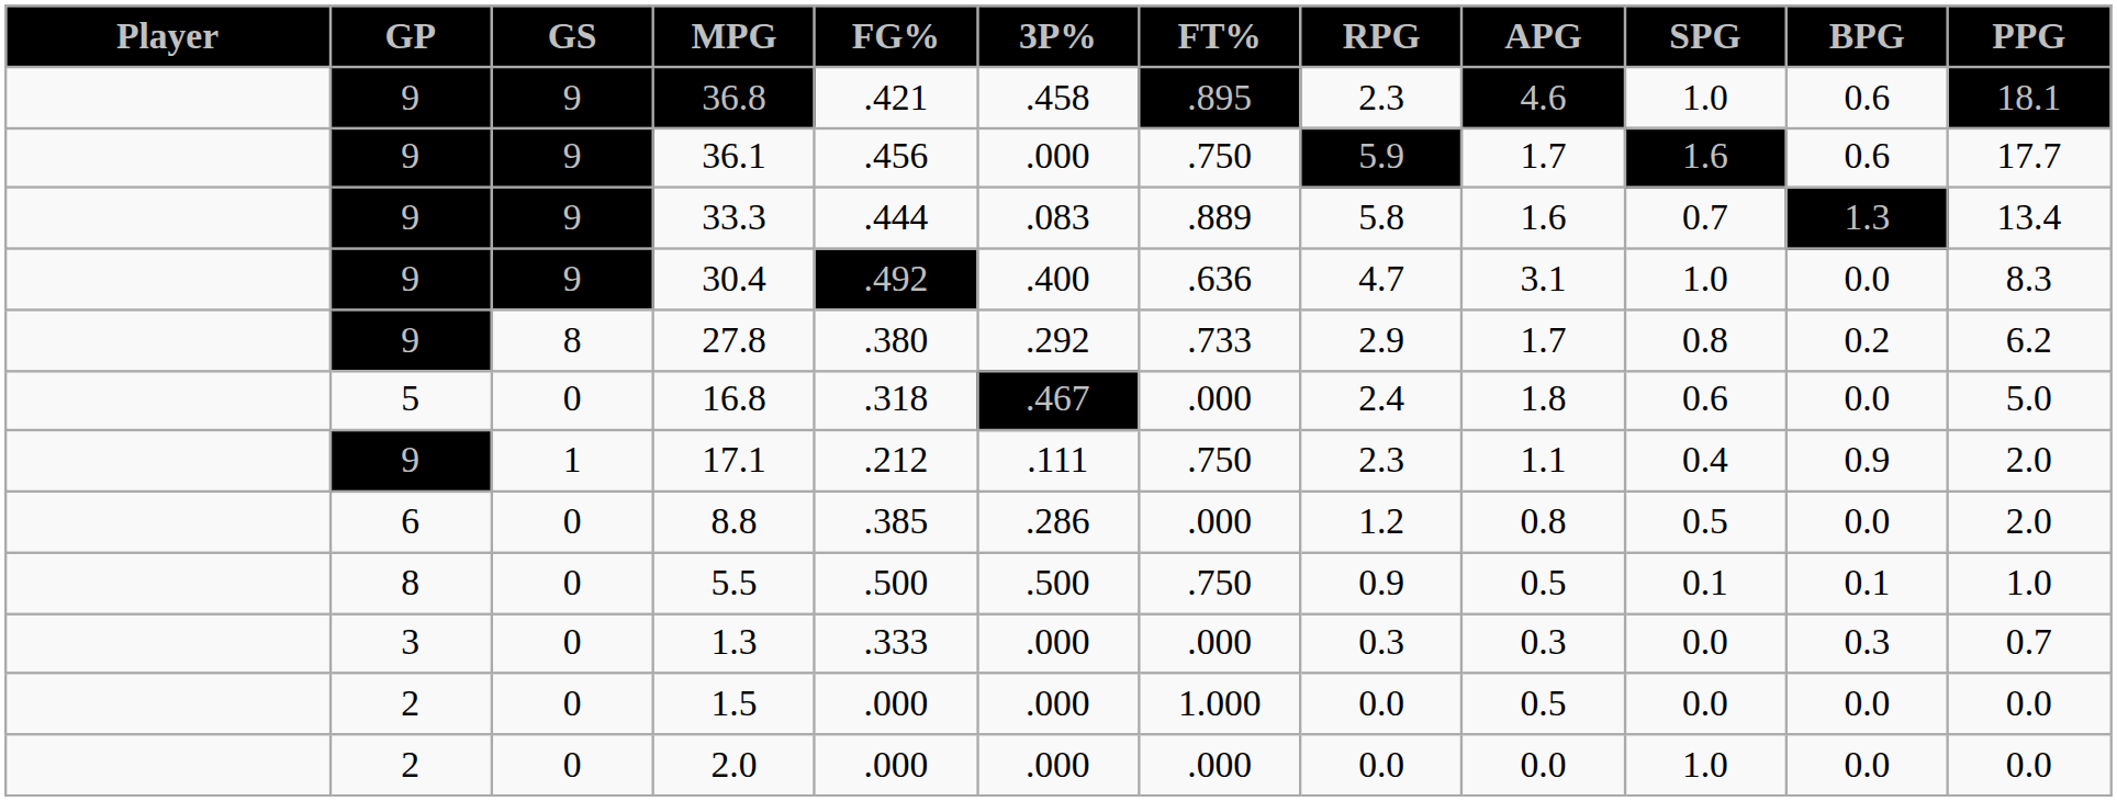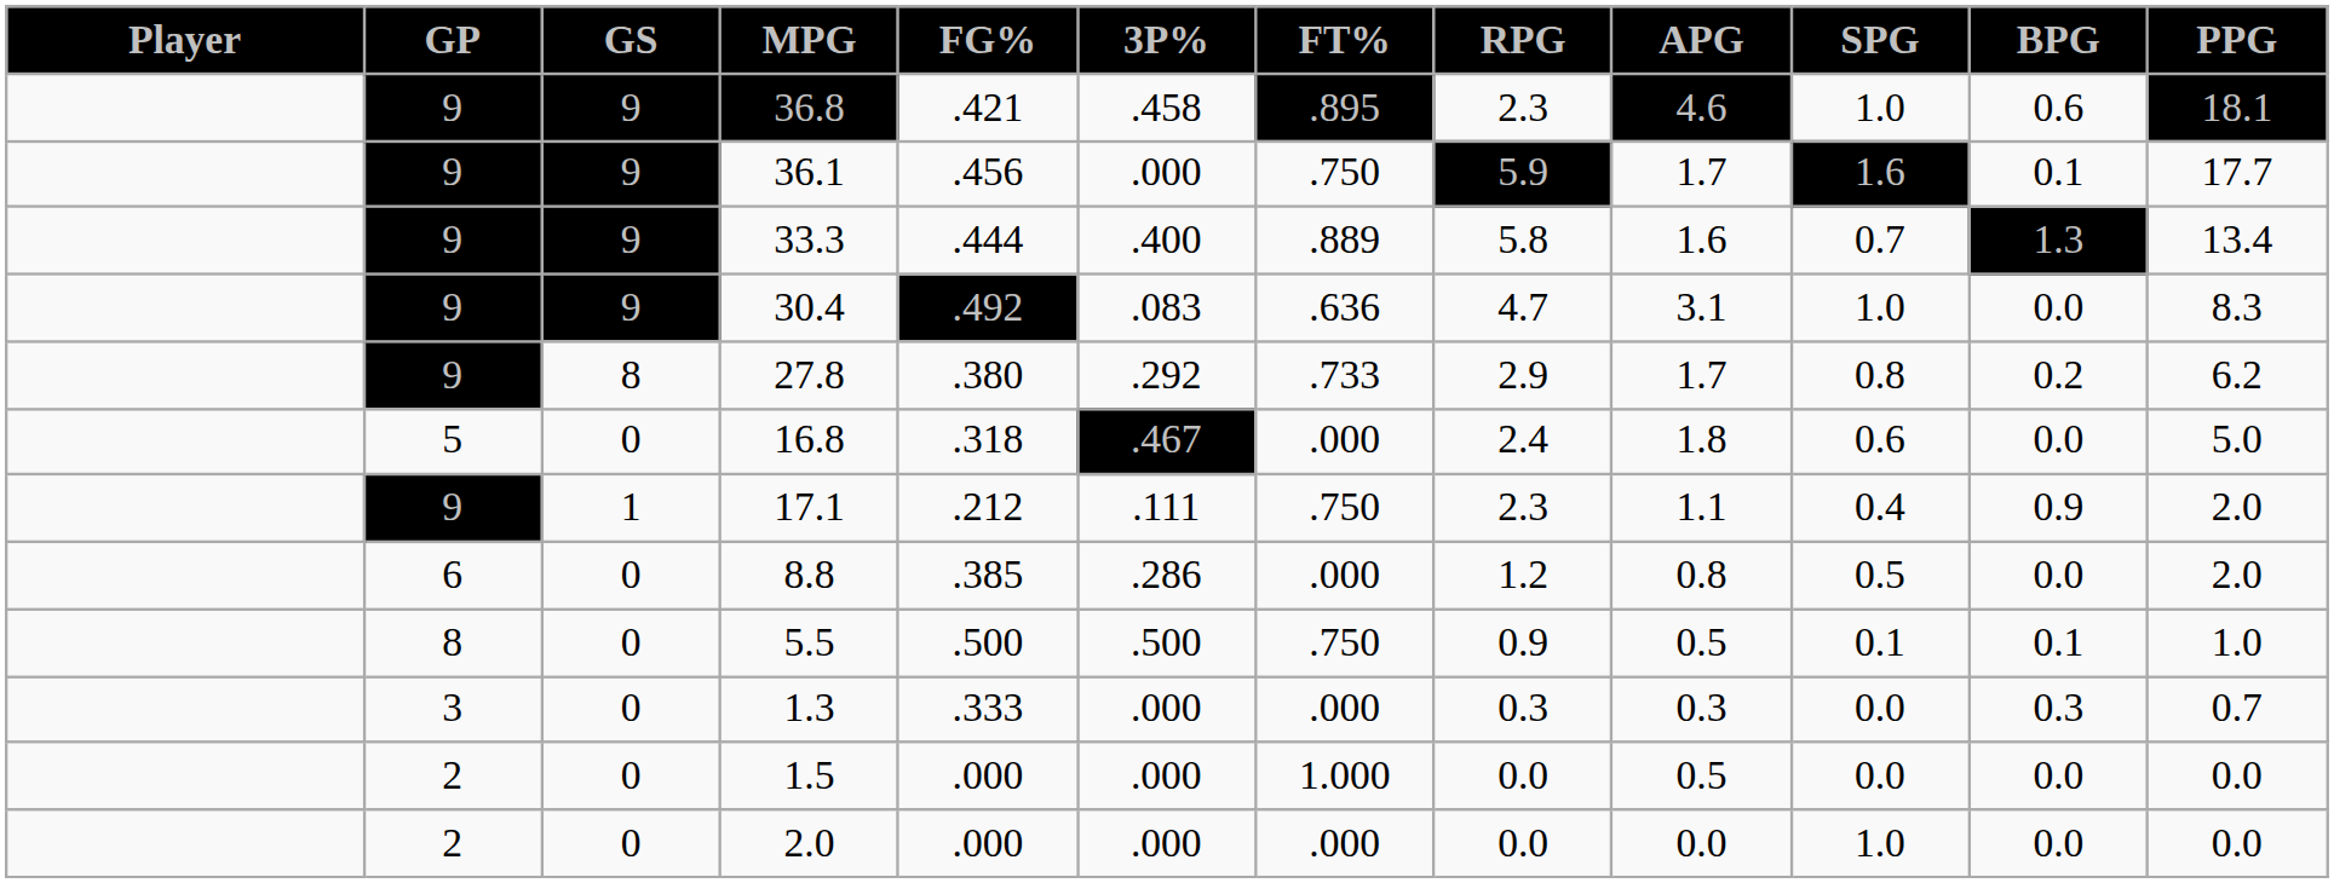 <table class="wikitable sortable" style="font-size:90%; text-align:center;">
 <tr>
 <th style="background:black; color:silver; width:10%;">Player</th>
 <th style="background:black; color:silver; width:5%;">GP</th>
 <th style="background:black; color:silver; width:5%;">GS</th>
 <th style="background:black; color:silver; width:5%;">MPG</th>
 <th style="background:black; color:silver; width:5%;">FG%</th>
 <th style="background:black; color:silver; width:5%;">3P%</th>
 <th style="background:black; color:silver; width:5%;">FT%</th>
 <th style="background:black; color:silver; width:5%;">RPG</th>
 <th style="background:black; color:silver; width:5%;">APG</th>
 <th style="background:black; color:silver; width:5%;">SPG</th>
 <th style="background:black; color:silver; width:5%;">BPG</th>
 <th style="background:black; color:silver; width:5%;">PPG</th>
 </tr>
 <tr>
 <td></td>
 <td style="background:black;color:silver">9</td>
 <td style="background:black;color:silver">9</td>
 <td style="background:black;color:silver">36.8</td>
 <td>.421</td>
 <td>.458</td>
 <td style="background:black;color:silver">.895</td>
 <td>2.3</td>
 <td style="background:black;color:silver">4.6</td>
 <td>1.0</td>
 <td>0.6</td>
 <td style="background:black;color:silver">18.1</td>
 </tr>
 <tr>
 <td></td>
 <td style="background:black;color:silver">9</td>
 <td style="background:black;color:silver">9</td>
 <td>36.1</td>
 <td>.456</td>
 <td>.000</td>
 <td>.750</td>
 <td style="background:black;color:silver">5.9</td>
 <td>1.7</td>
 <td style="background:black;color:silver">1.6</td>
-<td>0.6</td>
+<td>0.1</td>
 <td>17.7</td>
 </tr>
 <tr>
 <td></td>
 <td style="background:black;color:silver">9</td>
 <td style="background:black;color:silver">9</td>
 <td>33.3</td>
 <td>.444</td>
-<td>.083</td>
+<td>.400</td>
 <td>.889</td>
 <td>5.8</td>
 <td>1.6</td>
 <td>0.7</td>
 <td style="background:black;color:silver">1.3</td>
 <td>13.4</td>
 </tr>
 <tr>
 <td></td>
 <td style="background:black;color:silver">9</td>
 <td style="background:black;color:silver">9</td>
 <td>30.4</td>
 <td style="background:black;color:silver">.492</td>
-<td>.400</td>
+<td>.083</td>
 <td>.636</td>
 <td>4.7</td>
 <td>3.1</td>
 <td>1.0</td>
 <td>0.0</td>
 <td>8.3</td>
 </tr>
 <tr>
 <td></td>
 <td style="background:black;color:silver">9</td>
 <td>8</td>
 <td>27.8</td>
 <td>.380</td>
 <td>.292</td>
 <td>.733</td>
 <td>2.9</td>
 <td>1.7</td>
 <td>0.8</td>
 <td>0.2</td>
 <td>6.2</td>
 </tr>
 <tr>
 <td></td>
 <td>5</td>
 <td>0</td>
 <td>16.8</td>
 <td>.318</td>
 <td style="background:black;color:silver">.467</td>
 <td>.000</td>
 <td>2.4</td>
 <td>1.8</td>
 <td>0.6</td>
 <td>0.0</td>
 <td>5.0</td>
 </tr>
 <tr>
 <td></td>
 <td style="background:black;color:silver">9</td>
 <td>1</td>
 <td>17.1</td>
 <td>.212</td>
 <td>.111</td>
 <td>.750</td>
 <td>2.3</td>
 <td>1.1</td>
 <td>0.4</td>
 <td>0.9</td>
 <td>2.0</td>
 </tr>
 <tr>
 <td></td>
 <td>6</td>
 <td>0</td>
 <td>8.8</td>
 <td>.385</td>
 <td>.286</td>
 <td>.000</td>
 <td>1.2</td>
 <td>0.8</td>
 <td>0.5</td>
 <td>0.0</td>
 <td>2.0</td>
 </tr>
 <tr>
 <td></td>
 <td>8</td>
 <td>0</td>
 <td>5.5</td>
 <td>.500</td>
 <td>.500</td>
 <td>.750</td>
 <td>0.9</td>
 <td>0.5</td>
 <td>0.1</td>
 <td>0.1</td>
 <td>1.0</td>
 </tr>
 <tr>
 <td></td>
 <td>3</td>
 <td>0</td>
 <td>1.3</td>
 <td>.333</td>
 <td>.000</td>
 <td>.000</td>
 <td>0.3</td>
 <td>0.3</td>
 <td>0.0</td>
 <td>0.3</td>
 <td>0.7</td>
 </tr>
 <tr>
 <td></td>
 <td>2</td>
 <td>0</td>
 <td>1.5</td>
 <td>.000</td>
 <td>.000</td>
 <td>1.000</td>
 <td>0.0</td>
 <td>0.5</td>
 <td>0.0</td>
 <td>0.0</td>
 <td>0.0</td>
 </tr>
 <tr>
 <td></td>
 <td>2</td>
 <td>0</td>
 <td>2.0</td>
 <td>.000</td>
 <td>.000</td>
 <td>.000</td>
 <td>0.0</td>
 <td>0.0</td>
 <td>1.0</td>
 <td>0.0</td>
 <td>0.0</td>
 </tr>
 </table>
